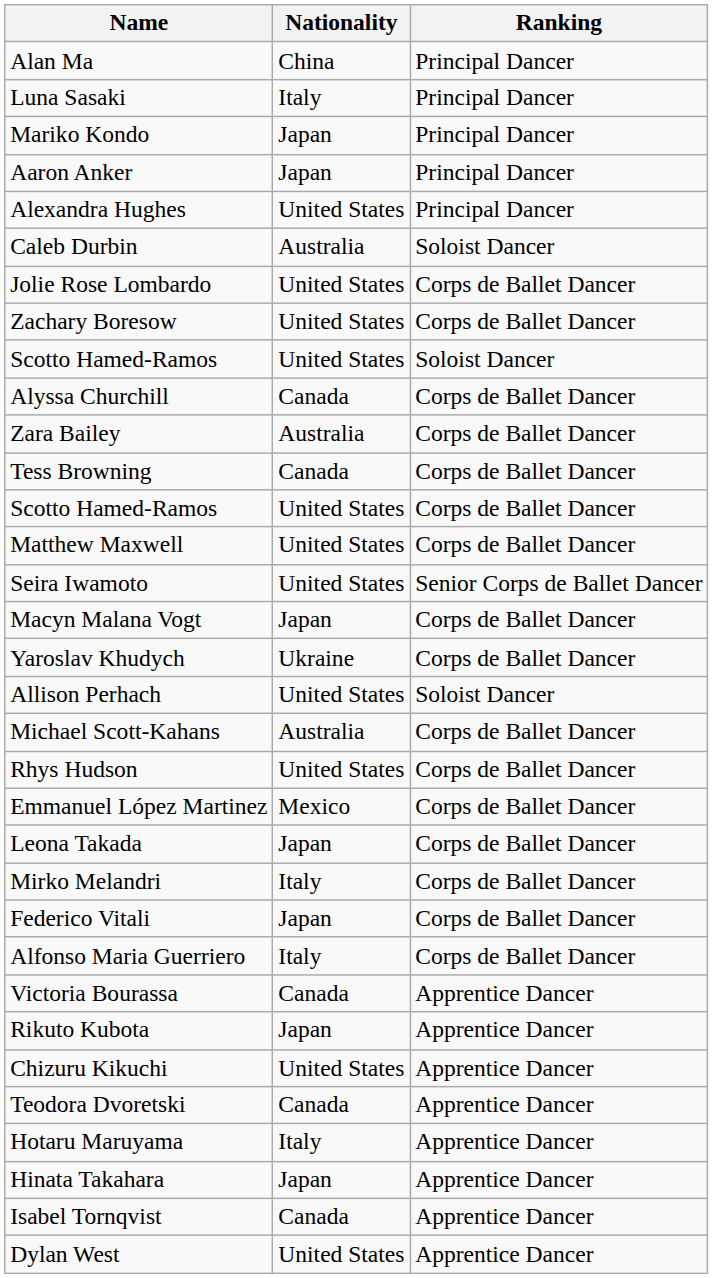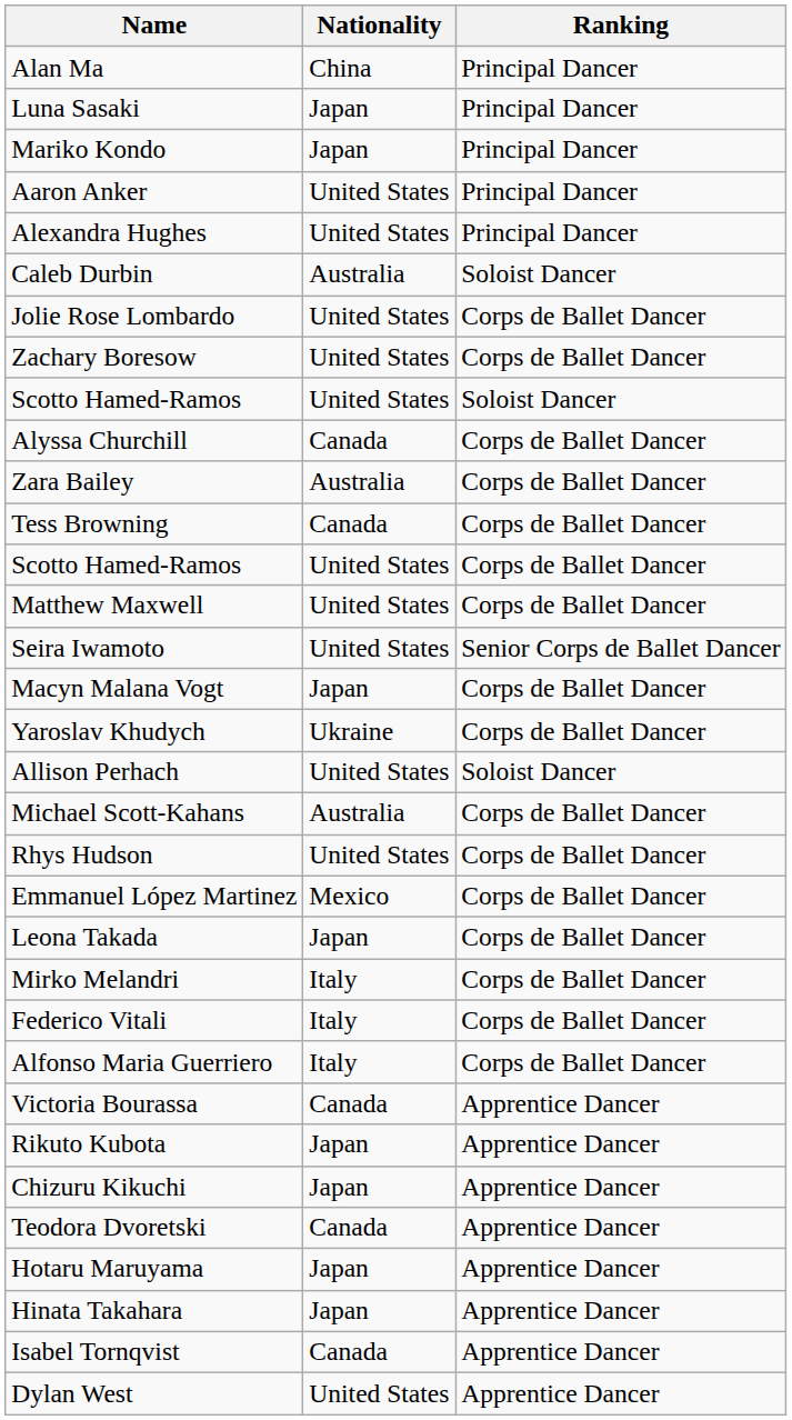 <table class="wikitable sortable">
 <tr>
 <th>Name</th>
 <th>Nationality</th>
 <th>Ranking</th>
 </tr>
 <tr>
 <td>Alan Ma</td>
 <td>China</td>
 <td>Principal Dancer</td>
 </tr>
 <tr>
 <td>Luna Sasaki</td>
-<td>Italy</td>
+<td>Japan</td>
 <td>Principal Dancer</td>
 </tr>
 <tr>
 <td>Mariko Kondo</td>
 <td>Japan</td>
 <td>Principal Dancer</td>
 </tr>
 <tr>
 <td>Aaron Anker</td>
-<td>Japan</td>
+<td>United States</td>
 <td>Principal Dancer</td>
 </tr>
 <tr>
 <td>Alexandra Hughes</td>
 <td>United States</td>
 <td>Principal Dancer</td>
 </tr>
 <tr>
 <td>Caleb Durbin</td>
 <td>Australia</td>
 <td>Soloist Dancer</td>
 </tr>
 <tr>
 <td>Jolie Rose Lombardo</td>
 <td>United States</td>
 <td>Corps de Ballet Dancer</td>
 </tr>
 <tr>
 <td>Zachary Boresow</td>
 <td>United States</td>
 <td>Corps de Ballet Dancer</td>
 </tr>
 <tr>
 <td>Scotto Hamed-Ramos</td>
 <td>United States</td>
 <td>Soloist Dancer</td>
 </tr>
 <tr>
 <td>Alyssa Churchill</td>
 <td>Canada</td>
 <td>Corps de Ballet Dancer</td>
 </tr>
 <tr>
 <td>Zara Bailey</td>
 <td>Australia</td>
 <td>Corps de Ballet Dancer</td>
 </tr>
 <tr Kurtis Grimaldi || Canada>
 <td>Tess Browning</td>
 <td>Canada</td>
 <td>Corps de Ballet Dancer</td>
 </tr>
 <tr>
 <td>Scotto Hamed-Ramos</td>
 <td>United States</td>
 <td>Corps de Ballet Dancer</td>
 </tr>
 <tr>
 <td>Matthew Maxwell</td>
 <td>United States</td>
 <td>Corps de Ballet Dancer</td>
 </tr>
 <tr>
 <td>Seira Iwamoto</td>
 <td>United States</td>
 <td>Senior Corps de Ballet Dancer</td>
 </tr>
 <tr>
 <td>Macyn Malana Vogt</td>
 <td>Japan</td>
 <td>Corps de Ballet Dancer</td>
 </tr>
 <tr>
 <td>Yaroslav Khudych</td>
 <td>Ukraine</td>
 <td>Corps de Ballet Dancer</td>
 </tr>
 <tr>
 <td>Allison Perhach</td>
 <td>United States</td>
 <td>Soloist Dancer</td>
 </tr>
 <tr>
 <td>Michael Scott-Kahans</td>
 <td>Australia</td>
 <td>Corps de Ballet Dancer</td>
 </tr>
 <tr>
 <td>Rhys Hudson</td>
 <td>United States</td>
 <td>Corps de Ballet Dancer</td>
 </tr>
 <tr>
 <td>Emmanuel López Martinez</td>
 <td>Mexico</td>
 <td>Corps de Ballet Dancer</td>
 </tr>
 <tr>
 <td>Leona Takada</td>
 <td>Japan</td>
 <td>Corps de Ballet Dancer</td>
 </tr>
 <tr>
 <td>Mirko Melandri</td>
 <td>Italy</td>
 <td>Corps de Ballet Dancer</td>
 </tr>
 <tr>
 <td>Federico Vitali</td>
-<td>Japan</td>
+<td>Italy</td>
 <td>Corps de Ballet Dancer</td>
 </tr>
 <tr>
 <td>Alfonso Maria Guerriero</td>
 <td>Italy</td>
 <td>Corps de Ballet Dancer</td>
 </tr>
 <tr>
 <td>Victoria Bourassa</td>
 <td>Canada</td>
 <td>Apprentice Dancer</td>
 </tr>
 <tr>
 <td>Rikuto Kubota</td>
 <td>Japan</td>
 <td>Apprentice Dancer</td>
 </tr>
 <tr>
 <td>Chizuru Kikuchi</td>
-<td>United States</td>
+<td>Japan</td>
 <td>Apprentice Dancer</td>
 </tr>
 <tr>
 <td>Teodora Dvoretski</td>
 <td>Canada</td>
 <td>Apprentice Dancer</td>
 </tr>
 <tr>
 <td>Hotaru Maruyama</td>
-<td>Italy</td>
+<td>Japan</td>
 <td>Apprentice Dancer</td>
 </tr>
 <tr>
 <td>Hinata Takahara</td>
 <td>Japan</td>
 <td>Apprentice Dancer</td>
 </tr>
 <tr>
 <td>Isabel Tornqvist</td>
 <td>Canada</td>
 <td>Apprentice Dancer</td>
 </tr>
 <tr>
 <td>Dylan West</td>
 <td>United States</td>
 <td>Apprentice Dancer</td>
 </tr>
 </table>
